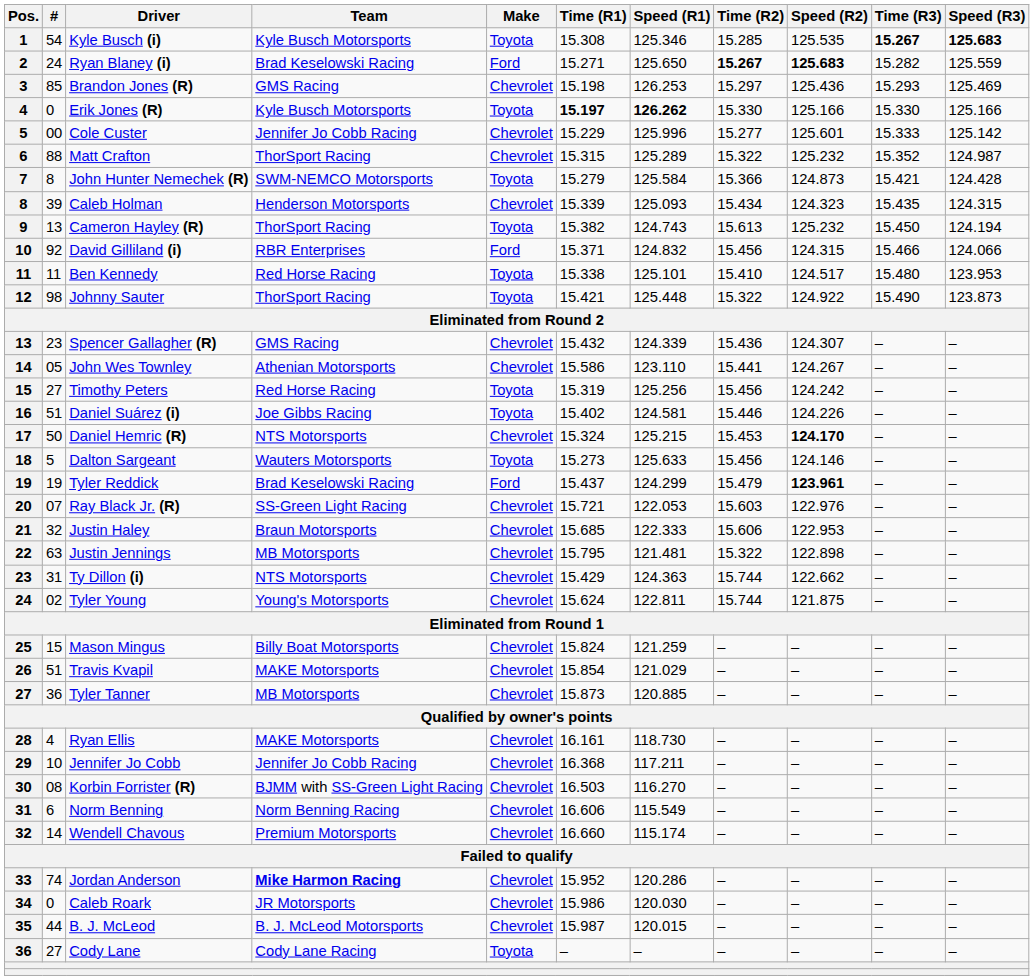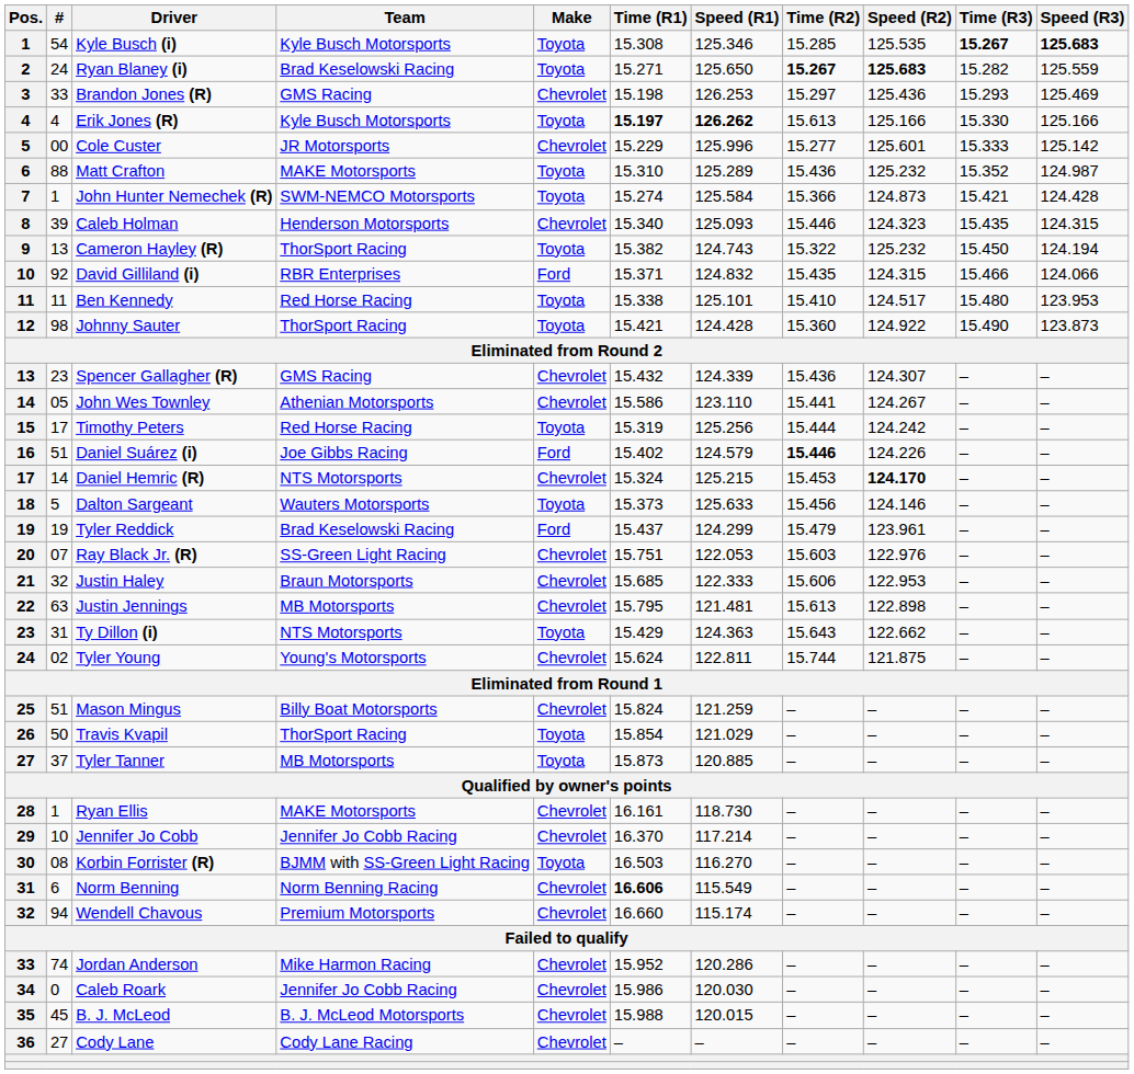 <table class="wikitable" style="font-size:95%">
 <tr>
 <th>Pos.</th>
 <th>#</th>
 <th>Driver</th>
 <th>Team</th>
 <th>Make</th>
 <th>Time (R1)</th>
 <th>Speed (R1)</th>
 <th>Time (R2)</th>
 <th>Speed (R2)</th>
 <th>Time (R3)</th>
 <th>Speed (R3)</th>
 </tr>
 <tr>
 <th>1</th>
 <td>54</td>
 <td><a href='#'>Kyle Busch</a> <strong>(i)</strong></td>
 <td><a href='#'>Kyle Busch Motorsports</a></td>
 <td><a href='#'>Toyota</a></td>
 <td>15.308</td>
 <td>125.346</td>
 <td>15.285</td>
 <td>125.535</td>
 <td><strong>15.267</strong></td>
 <td><strong>125.683</strong></td>
 </tr>
 <tr>
 <th>2</th>
 <td>24</td>
 <td><a href='#'>Ryan Blaney</a> <strong>(i)</strong></td>
 <td><a href='#'>Brad Keselowski Racing</a></td>
-<td><a href='#'>Ford</a></td>
+<td><a href='#'>Toyota</a></td>
 <td>15.271</td>
 <td>125.650</td>
 <td><strong>15.267</strong></td>
 <td><strong>125.683</strong></td>
 <td>15.282</td>
 <td>125.559</td>
 </tr>
 <tr>
 <th>3</th>
-<td>85</td>
+<td>33</td>
 <td><a href='#'>Brandon Jones</a> <strong>(R)</strong></td>
 <td><a href='#'>GMS Racing</a></td>
 <td><a href='#'>Chevrolet</a></td>
 <td>15.198</td>
 <td>126.253</td>
 <td>15.297</td>
 <td>125.436</td>
 <td>15.293</td>
 <td>125.469</td>
 </tr>
 <tr>
 <th>4</th>
-<td>0</td>
+<td>4</td>
 <td><a href='#'>Erik Jones</a> <strong>(R)</strong></td>
 <td><a href='#'>Kyle Busch Motorsports</a></td>
 <td><a href='#'>Toyota</a></td>
 <td><strong>15.197</strong></td>
 <td><strong>126.262</strong></td>
-<td>15.330</td>
+<td>15.613</td>
 <td>125.166</td>
 <td>15.330</td>
 <td>125.166</td>
 </tr>
 <tr>
 <th>5</th>
 <td>00</td>
 <td><a href='#'>Cole Custer</a></td>
-<td><a href='#'>Jennifer Jo Cobb Racing</a></td>
+<td><a href='#'>JR Motorsports</a></td>
 <td><a href='#'>Chevrolet</a></td>
 <td>15.229</td>
 <td>125.996</td>
 <td>15.277</td>
 <td>125.601</td>
 <td>15.333</td>
 <td>125.142</td>
 </tr>
 <tr>
 <th>6</th>
 <td>88</td>
 <td><a href='#'>Matt Crafton</a></td>
-<td><a href='#'>ThorSport Racing</a></td>
-<td><a href='#'>Chevrolet</a></td>
-<td>15.315</td>
+<td><a href='#'>MAKE Motorsports</a></td>
+<td><a href='#'>Toyota</a></td>
+<td>15.310</td>
 <td>125.289</td>
-<td>15.322</td>
+<td>15.436</td>
 <td>125.232</td>
 <td>15.352</td>
 <td>124.987</td>
 </tr>
 <tr>
 <th>7</th>
-<td>8</td>
+<td>1</td>
 <td><a href='#'>John Hunter Nemechek</a> <strong>(R)</strong></td>
 <td><a href='#'>SWM-NEMCO Motorsports</a></td>
 <td><a href='#'>Toyota</a></td>
-<td>15.279</td>
+<td>15.274</td>
 <td>125.584</td>
 <td>15.366</td>
 <td>124.873</td>
 <td>15.421</td>
 <td>124.428</td>
 </tr>
 <tr>
 <th>8</th>
 <td>39</td>
 <td><a href='#'>Caleb Holman</a></td>
 <td><a href='#'>Henderson Motorsports</a></td>
 <td><a href='#'>Chevrolet</a></td>
-<td>15.339</td>
+<td>15.340</td>
 <td>125.093</td>
-<td>15.434</td>
+<td>15.446</td>
 <td>124.323</td>
 <td>15.435</td>
 <td>124.315</td>
 </tr>
 <tr>
 <th>9</th>
 <td>13</td>
 <td><a href='#'>Cameron Hayley</a> <strong>(R)</strong></td>
 <td><a href='#'>ThorSport Racing</a></td>
 <td><a href='#'>Toyota</a></td>
 <td>15.382</td>
 <td>124.743</td>
-<td>15.613</td>
+<td>15.322</td>
 <td>125.232</td>
 <td>15.450</td>
 <td>124.194</td>
 </tr>
 <tr>
 <th>10</th>
 <td>92</td>
 <td><a href='#'>David Gilliland</a> <strong>(i)</strong></td>
 <td><a href='#'>RBR Enterprises</a></td>
 <td><a href='#'>Ford</a></td>
 <td>15.371</td>
 <td>124.832</td>
-<td>15.456</td>
+<td>15.435</td>
 <td>124.315</td>
 <td>15.466</td>
 <td>124.066</td>
 </tr>
 <tr>
 <th>11</th>
 <td>11</td>
 <td><a href='#'>Ben Kennedy</a></td>
 <td><a href='#'>Red Horse Racing</a></td>
 <td><a href='#'>Toyota</a></td>
 <td>15.338</td>
 <td>125.101</td>
 <td>15.410</td>
 <td>124.517</td>
 <td>15.480</td>
 <td>123.953</td>
 </tr>
 <tr>
 <th>12</th>
 <td>98</td>
 <td><a href='#'>Johnny Sauter</a></td>
 <td><a href='#'>ThorSport Racing</a></td>
 <td><a href='#'>Toyota</a></td>
 <td>15.421</td>
-<td>125.448</td>
-<td>15.322</td>
+<td>124.428</td>
+<td>15.360</td>
 <td>124.922</td>
 <td>15.490</td>
 <td>123.873</td>
 </tr>
 <tr>
 <th colspan="11">Eliminated from Round 2</th>
 </tr>
 <tr>
 <th>13</th>
 <td>23</td>
 <td><a href='#'>Spencer Gallagher</a> <strong>(R)</strong></td>
 <td><a href='#'>GMS Racing</a></td>
 <td><a href='#'>Chevrolet</a></td>
 <td>15.432</td>
 <td>124.339</td>
 <td>15.436</td>
 <td>124.307</td>
 <td>–</td>
 <td>–</td>
 </tr>
 <tr>
 <th>14</th>
 <td>05</td>
 <td><a href='#'>John Wes Townley</a></td>
 <td><a href='#'>Athenian Motorsports</a></td>
 <td><a href='#'>Chevrolet</a></td>
 <td>15.586</td>
 <td>123.110</td>
 <td>15.441</td>
 <td>124.267</td>
 <td>–</td>
 <td>–</td>
 </tr>
 <tr>
 <th>15</th>
-<td>27</td>
+<td>17</td>
 <td><a href='#'>Timothy Peters</a></td>
 <td><a href='#'>Red Horse Racing</a></td>
 <td><a href='#'>Toyota</a></td>
 <td>15.319</td>
 <td>125.256</td>
-<td>15.456</td>
+<td>15.444</td>
 <td>124.242</td>
 <td>–</td>
 <td>–</td>
 </tr>
 <tr>
 <th>16</th>
 <td>51</td>
 <td><a href='#'>Daniel Suárez</a> <strong>(i)</strong></td>
 <td><a href='#'>Joe Gibbs Racing</a></td>
-<td><a href='#'>Toyota</a></td>
+<td><a href='#'>Ford</a></td>
 <td>15.402</td>
-<td>124.581</td>
-<td>15.446</td>
+<td>124.579</td>
+<td><strong>15.446</strong></td>
 <td>124.226</td>
 <td>–</td>
 <td>–</td>
 </tr>
 <tr>
 <th>17</th>
-<td>50</td>
+<td>14</td>
 <td><a href='#'>Daniel Hemric</a> <strong>(R)</strong></td>
 <td><a href='#'>NTS Motorsports</a></td>
 <td><a href='#'>Chevrolet</a></td>
 <td>15.324</td>
 <td>125.215</td>
 <td>15.453</td>
 <td><strong>124.170</strong></td>
 <td>–</td>
 <td>–</td>
 </tr>
 <tr>
 <th>18</th>
 <td>5</td>
 <td><a href='#'>Dalton Sargeant</a></td>
 <td><a href='#'>Wauters Motorsports</a></td>
 <td><a href='#'>Toyota</a></td>
-<td>15.273</td>
+<td>15.373</td>
 <td>125.633</td>
 <td>15.456</td>
 <td>124.146</td>
 <td>–</td>
 <td>–</td>
 </tr>
 <tr>
 <th>19</th>
 <td>19</td>
 <td><a href='#'>Tyler Reddick</a></td>
 <td><a href='#'>Brad Keselowski Racing</a></td>
 <td><a href='#'>Ford</a></td>
 <td>15.437</td>
 <td>124.299</td>
 <td>15.479</td>
-<td><strong>123.961</strong></td>
+<td>123.961</td>
 <td>–</td>
 <td>–</td>
 </tr>
 <tr>
 <th>20</th>
 <td>07</td>
 <td><a href='#'>Ray Black Jr.</a> <strong>(R)</strong></td>
 <td><a href='#'>SS-Green Light Racing</a></td>
 <td><a href='#'>Chevrolet</a></td>
-<td>15.721</td>
+<td>15.751</td>
 <td>122.053</td>
 <td>15.603</td>
 <td>122.976</td>
 <td>–</td>
 <td>–</td>
 </tr>
 <tr>
 <th>21</th>
 <td>32</td>
 <td><a href='#'>Justin Haley</a></td>
 <td><a href='#'>Braun Motorsports</a></td>
 <td><a href='#'>Chevrolet</a></td>
 <td>15.685</td>
 <td>122.333</td>
 <td>15.606</td>
 <td>122.953</td>
 <td>–</td>
 <td>–</td>
 </tr>
 <tr>
 <th>22</th>
 <td>63</td>
 <td><a href='#'>Justin Jennings</a></td>
 <td><a href='#'>MB Motorsports</a></td>
 <td><a href='#'>Chevrolet</a></td>
 <td>15.795</td>
 <td>121.481</td>
-<td>15.322</td>
+<td>15.613</td>
 <td>122.898</td>
 <td>–</td>
 <td>–</td>
 </tr>
 <tr>
 <th>23</th>
 <td>31</td>
 <td><a href='#'>Ty Dillon</a> <strong>(i)</strong></td>
 <td><a href='#'>NTS Motorsports</a></td>
-<td><a href='#'>Chevrolet</a></td>
+<td><a href='#'>Toyota</a></td>
 <td>15.429</td>
 <td>124.363</td>
-<td>15.744</td>
+<td>15.643</td>
 <td>122.662</td>
 <td>–</td>
 <td>–</td>
 </tr>
 <tr>
 <th>24</th>
 <td>02</td>
 <td><a href='#'>Tyler Young</a></td>
 <td><a href='#'>Young's Motorsports</a></td>
 <td><a href='#'>Chevrolet</a></td>
 <td>15.624</td>
 <td>122.811</td>
 <td>15.744</td>
 <td>121.875</td>
 <td>–</td>
 <td>–</td>
 </tr>
 <tr>
 <th colspan="11">Eliminated from Round 1</th>
 </tr>
 <tr>
 <th>25</th>
-<td>15</td>
+<td>51</td>
 <td><a href='#'>Mason Mingus</a></td>
 <td><a href='#'>Billy Boat Motorsports</a></td>
 <td><a href='#'>Chevrolet</a></td>
 <td>15.824</td>
 <td>121.259</td>
 <td>–</td>
 <td>–</td>
 <td>–</td>
 <td>–</td>
 </tr>
 <tr>
 <th>26</th>
-<td>51</td>
+<td>50</td>
 <td><a href='#'>Travis Kvapil</a></td>
-<td><a href='#'>MAKE Motorsports</a></td>
-<td><a href='#'>Chevrolet</a></td>
+<td><a href='#'>ThorSport Racing</a></td>
+<td><a href='#'>Toyota</a></td>
 <td>15.854</td>
 <td>121.029</td>
 <td>–</td>
 <td>–</td>
 <td>–</td>
 <td>–</td>
 </tr>
 <tr>
 <th>27</th>
-<td>36</td>
+<td>37</td>
 <td><a href='#'>Tyler Tanner</a></td>
 <td><a href='#'>MB Motorsports</a></td>
-<td><a href='#'>Chevrolet</a></td>
+<td><a href='#'>Toyota</a></td>
 <td>15.873</td>
 <td>120.885</td>
 <td>–</td>
 <td>–</td>
 <td>–</td>
 <td>–</td>
 </tr>
 <tr>
 <th colspan="11">Qualified by owner's points</th>
 </tr>
 <tr>
 <th>28</th>
-<td>4</td>
+<td>1</td>
 <td><a href='#'>Ryan Ellis</a></td>
 <td><a href='#'>MAKE Motorsports</a></td>
 <td><a href='#'>Chevrolet</a></td>
 <td>16.161</td>
 <td>118.730</td>
 <td>–</td>
 <td>–</td>
 <td>–</td>
 <td>–</td>
 </tr>
 <tr>
 <th>29</th>
 <td>10</td>
 <td><a href='#'>Jennifer Jo Cobb</a></td>
 <td><a href='#'>Jennifer Jo Cobb Racing</a></td>
 <td><a href='#'>Chevrolet</a></td>
-<td>16.368</td>
-<td>117.211</td>
+<td>16.370</td>
+<td>117.214</td>
 <td>–</td>
 <td>–</td>
 <td>–</td>
 <td>–</td>
 </tr>
 <tr>
 <th>30</th>
 <td>08</td>
 <td><a href='#'>Korbin Forrister</a> <strong>(R)</strong></td>
 <td><a href='#'>BJMM</a> with <a href='#'>SS-Green Light Racing</a></td>
-<td><a href='#'>Chevrolet</a></td>
+<td><a href='#'>Toyota</a></td>
 <td>16.503</td>
 <td>116.270</td>
 <td>–</td>
 <td>–</td>
 <td>–</td>
 <td>–</td>
 </tr>
 <tr>
 <th>31</th>
 <td>6</td>
 <td><a href='#'>Norm Benning</a></td>
 <td><a href='#'>Norm Benning Racing</a></td>
 <td><a href='#'>Chevrolet</a></td>
-<td>16.606</td>
+<td><strong>16.606</strong></td>
 <td>115.549</td>
 <td>–</td>
 <td>–</td>
 <td>–</td>
 <td>–</td>
 </tr>
 <tr>
 <th>32</th>
-<td>14</td>
+<td>94</td>
 <td><a href='#'>Wendell Chavous</a></td>
 <td><a href='#'>Premium Motorsports</a></td>
 <td><a href='#'>Chevrolet</a></td>
 <td>16.660</td>
 <td>115.174</td>
 <td>–</td>
 <td>–</td>
 <td>–</td>
 <td>–</td>
 </tr>
 <tr>
 <th colspan="11">Failed to qualify</th>
 </tr>
 <tr>
 <th>33</th>
 <td>74</td>
 <td><a href='#'>Jordan Anderson</a></td>
-<td><strong><a href='#'>Mike Harmon Racing</a></strong></td>
+<td><a href='#'>Mike Harmon Racing</a></td>
 <td><a href='#'>Chevrolet</a></td>
 <td>15.952</td>
 <td>120.286</td>
 <td>–</td>
 <td>–</td>
 <td>–</td>
 <td>–</td>
 </tr>
 <tr>
 <th>34</th>
 <td>0</td>
 <td><a href='#'>Caleb Roark</a></td>
-<td><a href='#'>JR Motorsports</a></td>
+<td><a href='#'>Jennifer Jo Cobb Racing</a></td>
 <td><a href='#'>Chevrolet</a></td>
 <td>15.986</td>
 <td>120.030</td>
 <td>–</td>
 <td>–</td>
 <td>–</td>
 <td>–</td>
 </tr>
 <tr>
 <th>35</th>
-<td>44</td>
+<td>45</td>
 <td><a href='#'>B. J. McLeod</a></td>
 <td><a href='#'>B. J. McLeod Motorsports</a></td>
 <td><a href='#'>Chevrolet</a></td>
-<td>15.987</td>
+<td>15.988</td>
 <td>120.015</td>
 <td>–</td>
 <td>–</td>
 <td>–</td>
 <td>–</td>
 </tr>
 <tr>
 <th>36</th>
 <td>27</td>
 <td><a href='#'>Cody Lane</a></td>
 <td><a href='#'>Cody Lane Racing</a></td>
-<td><a href='#'>Toyota</a></td>
+<td><a href='#'>Chevrolet</a></td>
 <td>–</td>
 <td>–</td>
 <td>–</td>
 <td>–</td>
 <td>–</td>
 <td>–</td>
 </tr>
 <tr>
 <th colspan="11"></th>
 </tr>
 <tr>
 <th colspan="11"></th>
 </tr>
 </table>
